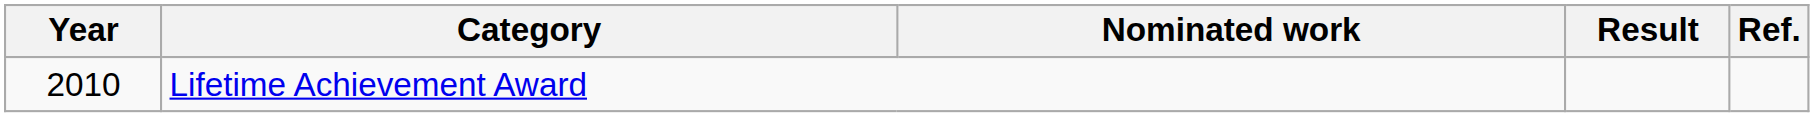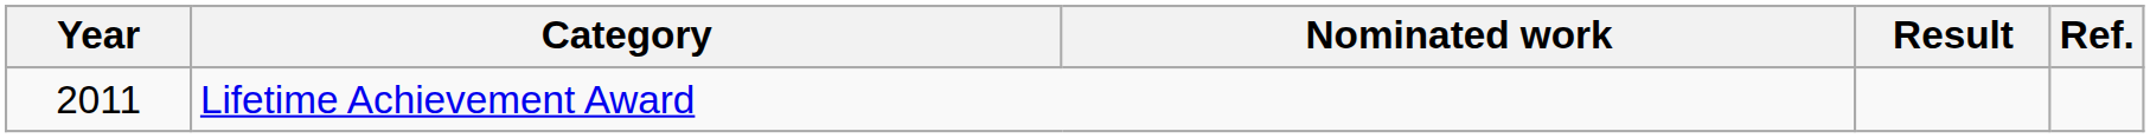 <table class=wikitable>
 <tr>
 <th scope="col" style="width:5em;">Year</th>
 <th scope="col" style="width:28em;">Category</th>
 <th scope="col" style="width:25em;">Nominated work</th>
 <th scope="col" style="width:5em;">Result</th>
 <th>Ref.</th>
 </tr>
 <tr>
-<td style="text-align:center;">2010</td>
+<td style="text-align:center;">2011</td>
 <td colspan=2><a href='#'>Lifetime Achievement Award</a></td>
 <td></td>
 <td></td>
 </tr>
 </table>
